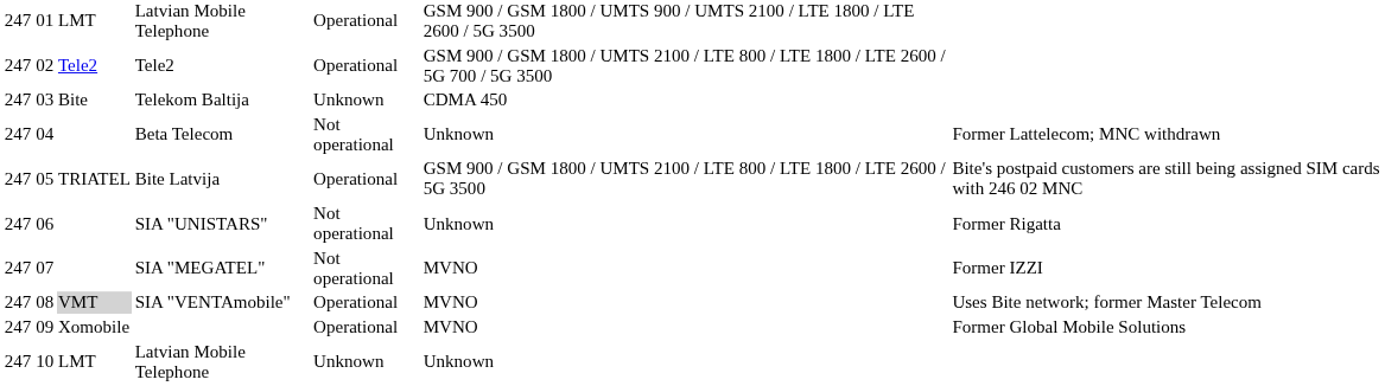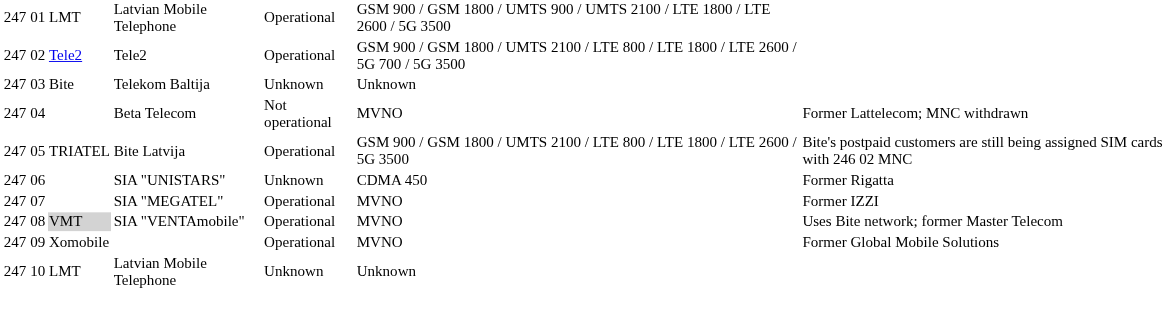 <table>
 <tr>
 <td>247</td>
 <td>01</td>
 <td>LMT</td>
 <td>Latvian Mobile Telephone</td>
 <td>Operational</td>
 <td>GSM 900 / GSM 1800 / UMTS 900 / UMTS 2100 / LTE 1800 / LTE 2600 / 5G 3500</td>
 <td></td>
 </tr>
 <tr>
 <td>247</td>
 <td>02</td>
 <td><a href='#'>Tele2</a></td>
 <td>Tele2</td>
 <td>Operational</td>
 <td>GSM 900 / GSM 1800 / UMTS 2100 / LTE 800 / LTE 1800 / LTE 2600 / 5G 700 / 5G 3500</td>
 <td></td>
 </tr>
 <tr>
 <td>247</td>
 <td>03</td>
 <td>Bite</td>
 <td>Telekom Baltija</td>
 <td>Unknown</td>
-<td>CDMA 450</td>
+<td>Unknown</td>
 <td></td>
 </tr>
 <tr>
 <td>247</td>
 <td>04</td>
 <td></td>
 <td>Beta Telecom</td>
 <td>Not operational</td>
-<td>Unknown</td>
+<td>MVNO</td>
 <td> Former Lattelecom; MNC withdrawn</td>
 </tr>
 <tr>
 <td>247</td>
 <td>05</td>
 <td>TRIATEL</td>
 <td>Bite Latvija</td>
 <td>Operational</td>
 <td>GSM 900 / GSM 1800 / UMTS 2100 / LTE 800 / LTE 1800 / LTE 2600 / 5G 3500</td>
 <td>Bite's postpaid customers are still being assigned SIM cards with 246 02 MNC</td>
 </tr>
 <tr>
 <td>247</td>
 <td>06</td>
 <td></td>
 <td>SIA "UNISTARS"</td>
-<td>Not operational</td>
 <td>Unknown</td>
+<td>CDMA 450</td>
 <td>Former Rigatta</td>
 </tr>
 <tr>
 <td>247</td>
 <td>07</td>
 <td></td>
 <td>SIA "MEGATEL"</td>
-<td>Not operational</td>
+<td>Operational</td>
 <td>MVNO</td>
 <td>Former IZZI</td>
 </tr>
 <tr>
 <td>247</td>
 <td>08</td>
 <td style="background: lightgrey;">VMT</td>
 <td>SIA "VENTAmobile"</td>
 <td>Operational</td>
 <td>MVNO</td>
 <td>Uses Bite network; former Master Telecom</td>
 </tr>
 <tr>
 <td>247</td>
 <td>09</td>
 <td>Xomobile</td>
 <td></td>
 <td>Operational</td>
 <td>MVNO</td>
 <td>Former Global Mobile Solutions</td>
 </tr>
 <tr>
 <td>247</td>
 <td>10</td>
 <td>LMT</td>
 <td>Latvian Mobile Telephone</td>
 <td>Unknown</td>
 <td>Unknown</td>
 <td></td>
 </tr>
 </table>
